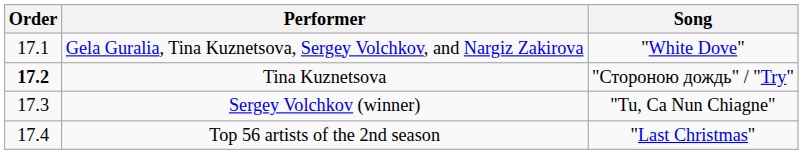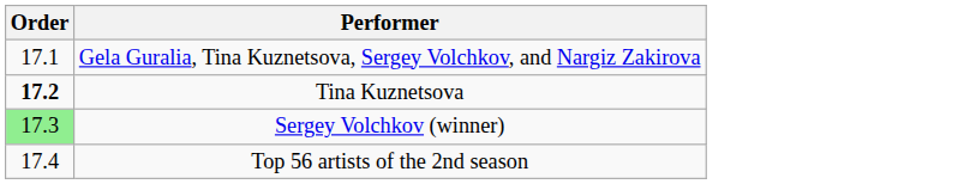 <table class="wikitable sortable" style="text-align: center; width: auto;">
 <tr>
 <th>Order</th>
 <th>Performer</th>
-<th>Song</th>
 </tr>
 <tr>
 <td>17.1</td>
 <td><a href='#'>Gela Guralia</a>, Tina Kuznetsova, <a href='#'>Sergey Volchkov</a>, and <a href='#'>Nargiz Zakirova</a></td>
-<td>"<a href='#'>White Dove</a>"</td>
 </tr>
 <tr>
 <td><strong>17.2</strong></td>
 <td>Tina Kuznetsova</td>
-<td>"Стороною дождь" / "<a href='#'>Try</a>"</td>
 </tr>
 <tr>
-<td>17.3</td>
+<td style="background: lightgreen;">17.3</td>
 <td><a href='#'>Sergey Volchkov</a> (winner)</td>
-<td>"Tu, Ca Nun Chiagne"</td>
 </tr>
 <tr>
 <td>17.4</td>
 <td>Top 56 artists of the 2nd season</td>
-<td>"<a href='#'>Last Christmas</a>"</td>
 </tr>
 </table>
